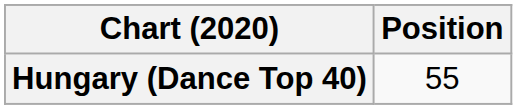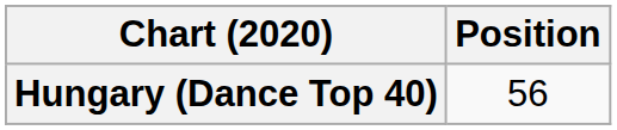 <table class="wikitable plainrowheaders" style="text-align:center">
 <tr>
 <th scope="col">Chart (2020)</th>
 <th scope="col">Position</th>
 </tr>
 <tr>
 <th scope="row">Hungary (Dance Top 40)</th>
-<td>55</td>
+<td>56</td>
 </tr>
 </table>
